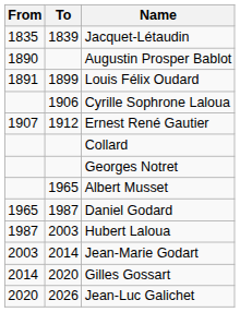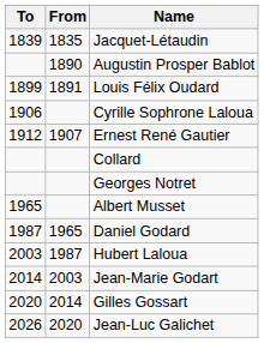 <table class="wikitable">
 <tr>
+<th>To</th>
 <th>From</th>
-<th>To</th>
 <th>Name</th>
 </tr>
 <tr>
+<td>1839</td>
 <td>1835</td>
-<td>1839</td>
 <td>Jacquet-Létaudin</td>
 </tr>
 <tr>
+<td></td>
 <td>1890</td>
-<td></td>
 <td>Augustin Prosper Bablot</td>
 </tr>
 <tr>
+<td>1899</td>
 <td>1891</td>
-<td>1899</td>
 <td>Louis Félix Oudard</td>
 </tr>
 <tr>
+<td>1906</td>
 <td></td>
-<td>1906</td>
 <td>Cyrille Sophrone Laloua</td>
 </tr>
 <tr>
+<td>1912</td>
 <td>1907</td>
-<td>1912</td>
 <td>Ernest René Gautier</td>
 </tr>
 <tr>
 <td></td>
 <td></td>
 <td>Collard</td>
 </tr>
 <tr>
 <td></td>
 <td></td>
 <td>Georges Notret</td>
 </tr>
 <tr>
+<td>1965</td>
 <td></td>
-<td>1965</td>
 <td>Albert Musset</td>
 </tr>
 <tr>
+<td>1987</td>
 <td>1965</td>
-<td>1987</td>
 <td>Daniel Godard</td>
 </tr>
 <tr>
+<td>2003</td>
 <td>1987</td>
-<td>2003</td>
 <td>Hubert Laloua</td>
 </tr>
 <tr>
+<td>2014</td>
 <td>2003</td>
-<td>2014</td>
 <td>Jean-Marie Godart</td>
 </tr>
 <tr>
+<td>2020</td>
 <td>2014</td>
-<td>2020</td>
 <td>Gilles Gossart</td>
 </tr>
 <tr>
+<td>2026</td>
 <td>2020</td>
-<td>2026</td>
 <td>Jean-Luc Galichet</td>
 </tr>
 </table>
